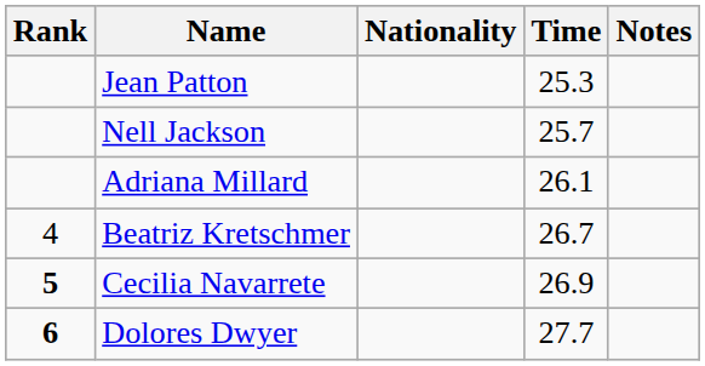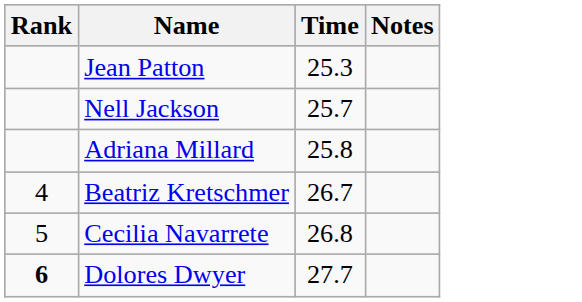 <table class="wikitable sortable" style="text-align:center">
 <tr>
 <th>Rank</th>
 <th>Name</th>
-<th>Nationality</th>
 <th>Time</th>
 <th>Notes</th>
 </tr>
 <tr>
 <td></td>
 <td align=left><a href='#'>Jean Patton</a></td>
-<td align=left></td>
 <td>25.3</td>
 <td></td>
 </tr>
 <tr>
 <td></td>
 <td align=left><a href='#'>Nell Jackson</a></td>
-<td align=left></td>
 <td>25.7</td>
 <td></td>
 </tr>
 <tr>
 <td></td>
 <td align=left><a href='#'>Adriana Millard</a></td>
-<td align=left></td>
-<td>26.1</td>
+<td>25.8</td>
 <td></td>
 </tr>
 <tr>
 <td>4</td>
 <td align=left><a href='#'>Beatriz Kretschmer</a></td>
-<td align=left></td>
 <td>26.7</td>
 <td></td>
 </tr>
 <tr>
-<td><strong>5</strong></td>
+<td>5</td>
 <td align=left><a href='#'>Cecilia Navarrete</a></td>
-<td align=left></td>
-<td>26.9</td>
+<td>26.8</td>
 <td></td>
 </tr>
 <tr>
 <td><strong>6</strong></td>
 <td align=left><a href='#'>Dolores Dwyer</a></td>
-<td align=left></td>
 <td>27.7</td>
 <td></td>
 </tr>
 </table>
